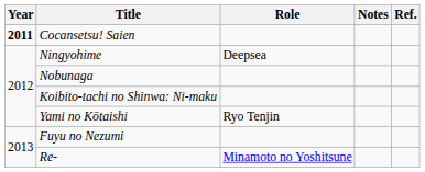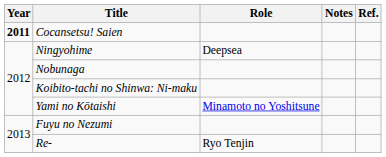 <table class="wikitable">
 <tr>
 <th>Year</th>
 <th>Title</th>
 <th>Role</th>
 <th>Notes</th>
 <th>Ref.</th>
 </tr>
 <tr>
 <td><strong>2011</strong></td>
 <td><em>Cocansetsu! Saien</em></td>
 <td></td>
 <td></td>
 <td></td>
 </tr>
 <tr>
 <td rowspan="4">2012</td>
 <td><em>Ningyohime</em></td>
 <td>Deepsea</td>
 <td></td>
 <td></td>
 </tr>
 <tr>
 <td><em>Nobunaga</em></td>
 <td></td>
 <td></td>
 <td></td>
 </tr>
 <tr>
 <td><em>Koibito-tachi no Shinwa: Ni-maku</em></td>
 <td></td>
 <td></td>
 <td></td>
 </tr>
 <tr>
 <td><em>Yami no Kōtaishi</em></td>
-<td>Ryo Tenjin</td>
+<td><a href='#'>Minamoto no Yoshitsune</a></td>
 <td></td>
 <td></td>
 </tr>
 <tr>
 <td rowspan="2">2013</td>
 <td><em>Fuyu no Nezumi</em></td>
 <td></td>
 <td></td>
 <td></td>
 </tr>
 <tr>
 <td><em>Re-</em></td>
-<td><a href='#'>Minamoto no Yoshitsune</a></td>
+<td>Ryo Tenjin</td>
 <td></td>
 <td></td>
 </tr>
 </table>
